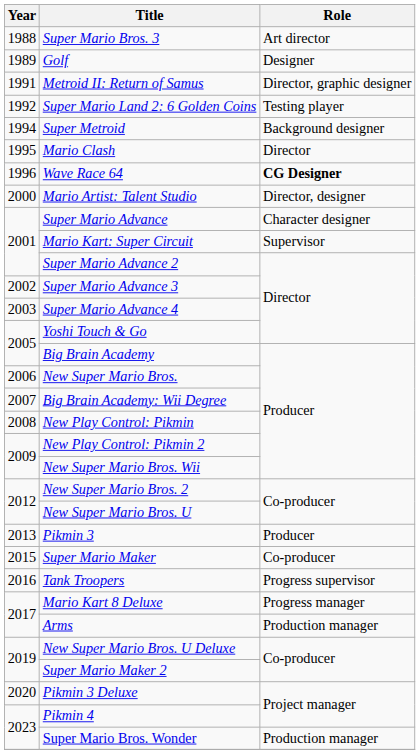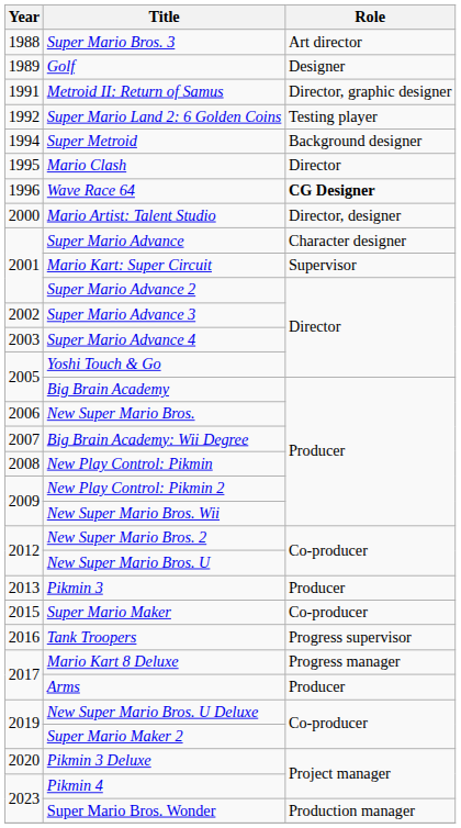 <table class="wikitable sortable" width="auto">
 <tr>
 <th scope="col">Year</th>
 <th scope="col">Title</th>
 <th scope="col">Role</th>
 </tr>
 <tr>
 <td>1988</td>
 <td><em><a href='#'>Super Mario Bros. 3</a></em></td>
 <td>Art director</td>
 </tr>
 <tr>
 <td>1989</td>
 <td><em><a href='#'>Golf</a></em></td>
 <td>Designer</td>
 </tr>
 <tr>
 <td>1991</td>
 <td><em><a href='#'>Metroid II: Return of Samus</a></em></td>
 <td>Director, graphic designer</td>
 </tr>
 <tr>
 <td>1992</td>
 <td><em><a href='#'>Super Mario Land 2: 6 Golden Coins</a></em></td>
 <td>Testing player</td>
 </tr>
 <tr>
 <td>1994</td>
 <td><em><a href='#'>Super Metroid</a></em></td>
 <td>Background designer</td>
 </tr>
 <tr>
 <td>1995</td>
 <td><em><a href='#'>Mario Clash</a></em></td>
 <td>Director</td>
 </tr>
 <tr>
 <td>1996</td>
 <td><em><a href='#'>Wave Race 64</a></em></td>
 <td><strong>CG Designer</strong></td>
 </tr>
 <tr>
 <td>2000</td>
 <td><em><a href='#'>Mario Artist: Talent Studio</a></em></td>
 <td>Director, designer</td>
 </tr>
 <tr>
 <td rowspan="3">2001</td>
 <td><em><a href='#'>Super Mario Advance</a></em></td>
 <td>Character designer</td>
 </tr>
 <tr>
 <td><em><a href='#'>Mario Kart: Super Circuit</a></em></td>
 <td>Supervisor</td>
 </tr>
 <tr>
 <td><em><a href='#'>Super Mario Advance 2</a></em></td>
 <td rowspan="4">Director</td>
 </tr>
 <tr>
 <td>2002</td>
 <td><em><a href='#'>Super Mario Advance 3</a></em></td>
 </tr>
 <tr>
 <td>2003</td>
 <td><em><a href='#'>Super Mario Advance 4</a></em></td>
 </tr>
 <tr>
 <td rowspan="2">2005</td>
 <td><em><a href='#'>Yoshi Touch & Go</a></em></td>
 </tr>
 <tr>
 <td><em><a href='#'>Big Brain Academy</a></em></td>
 <td rowspan="6">Producer</td>
 </tr>
 <tr>
 <td>2006</td>
 <td><em><a href='#'>New Super Mario Bros.</a></em></td>
 </tr>
 <tr>
 <td>2007</td>
 <td><em><a href='#'>Big Brain Academy: Wii Degree</a></em></td>
 </tr>
 <tr>
 <td>2008</td>
 <td><em><a href='#'>New Play Control: Pikmin</a></em></td>
 </tr>
 <tr>
 <td rowspan="2">2009</td>
 <td><em><a href='#'>New Play Control: Pikmin 2</a></em></td>
 </tr>
 <tr>
 <td><em><a href='#'>New Super Mario Bros. Wii</a></em></td>
 </tr>
 <tr>
 <td rowspan="2">2012</td>
 <td><em><a href='#'>New Super Mario Bros. 2</a></em></td>
 <td rowspan="2">Co-producer</td>
 </tr>
 <tr>
 <td><em><a href='#'>New Super Mario Bros. U</a></em></td>
 </tr>
 <tr>
 <td>2013</td>
 <td><em><a href='#'>Pikmin 3</a></em></td>
 <td>Producer</td>
 </tr>
 <tr>
 <td>2015</td>
 <td><em><a href='#'>Super Mario Maker</a></em></td>
 <td>Co-producer</td>
 </tr>
 <tr>
 <td>2016</td>
 <td><em><a href='#'>Tank Troopers</a></em></td>
 <td>Progress supervisor</td>
 </tr>
 <tr>
 <td rowspan="2">2017</td>
 <td><em><a href='#'>Mario Kart 8 Deluxe</a></em></td>
 <td>Progress manager</td>
 </tr>
 <tr>
 <td><em><a href='#'>Arms</a></em></td>
-<td>Production manager</td>
+<td>Producer</td>
 </tr>
 <tr>
 <td rowspan="2">2019</td>
 <td><em><a href='#'>New Super Mario Bros. U Deluxe</a></em></td>
 <td rowspan="2">Co-producer</td>
 </tr>
 <tr>
 <td><em><a href='#'>Super Mario Maker 2</a></em></td>
 </tr>
 <tr>
 <td>2020</td>
 <td><em><a href='#'>Pikmin 3 Deluxe</a></em></td>
 <td rowspan="2">Project manager</td>
 </tr>
 <tr>
 <td rowspan="2">2023</td>
 <td><em><a href='#'>Pikmin 4</a></td>
 </tr>
 <tr>
 <td></em><a href='#'>Super Mario Bros. Wonder</a><em></td>
 <td>Production manager</td>
 </tr>
 <tr>
 </tr>
 </table>
